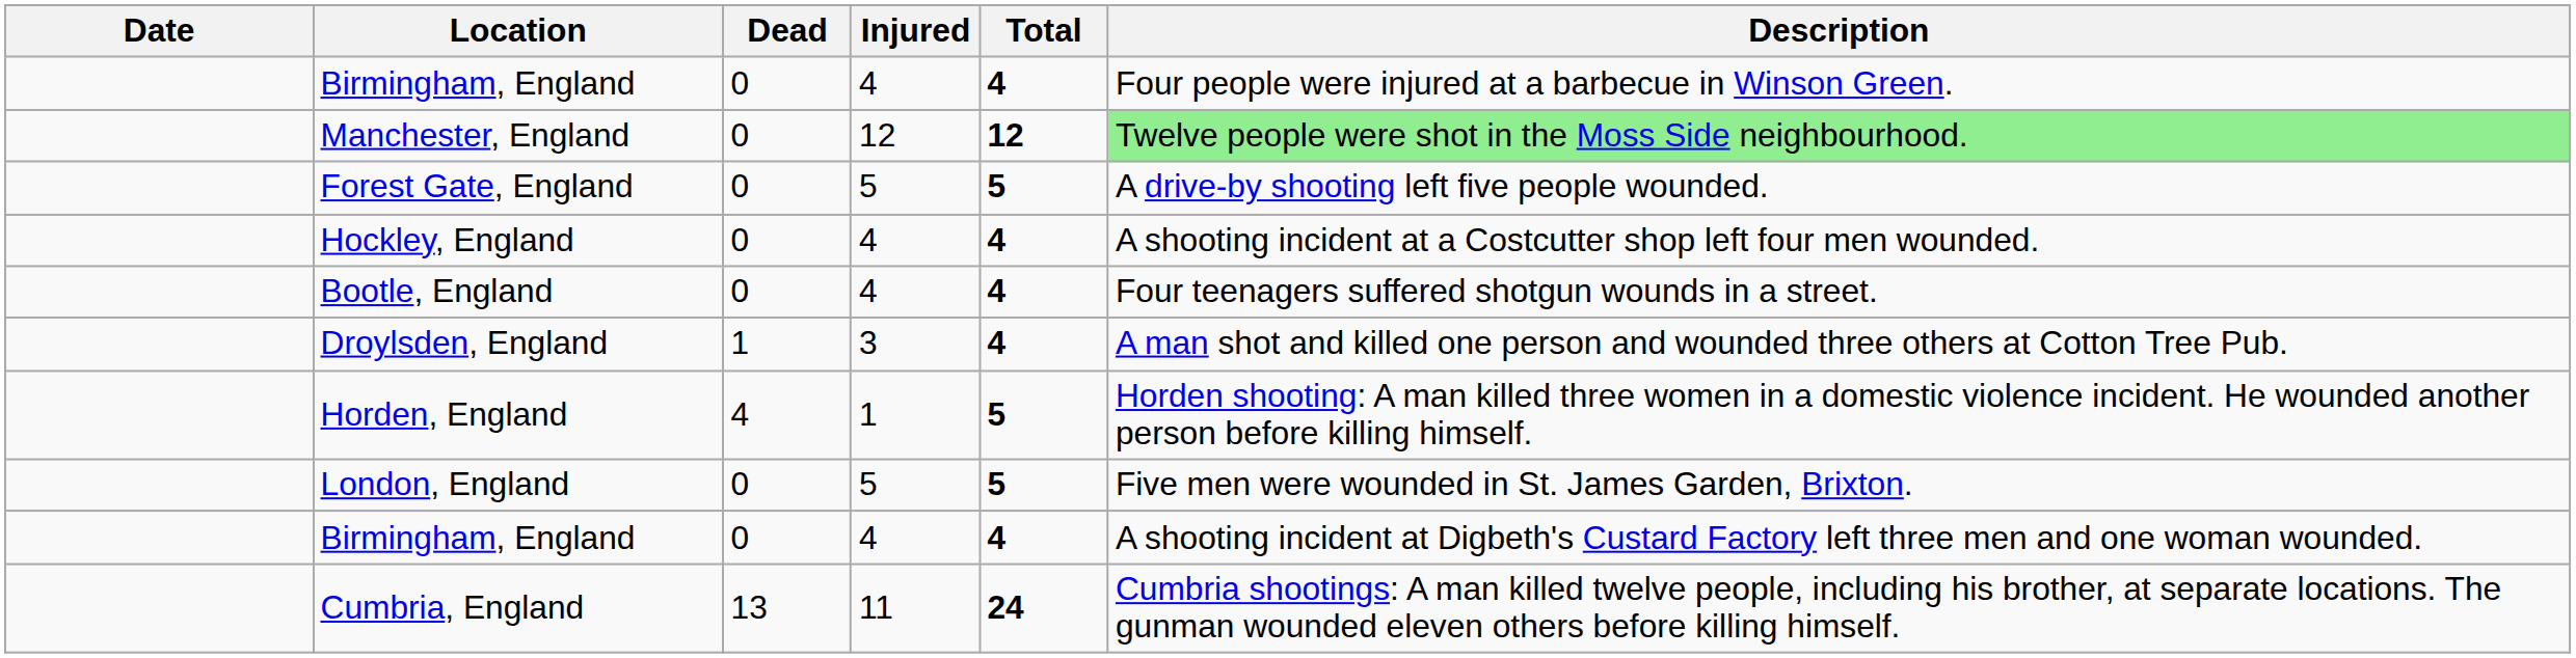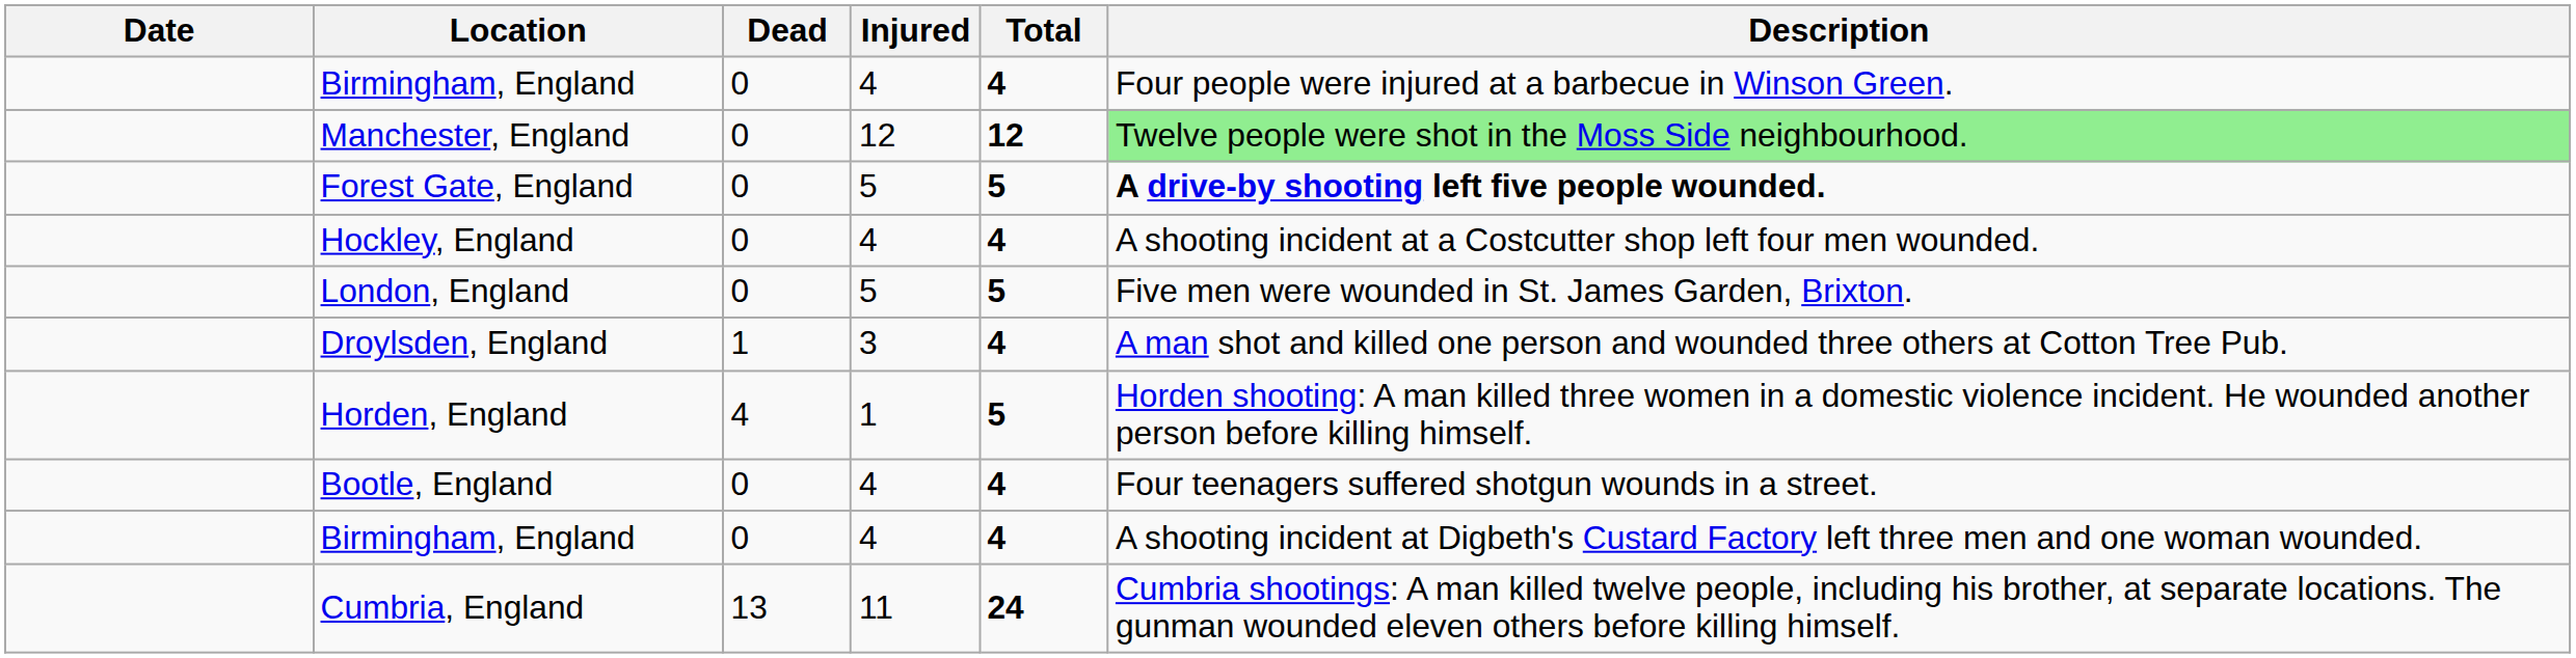 <table class="wikitable sortable mw-datatable">
 <tr>
 <th width=12%>Date</th>
 <th width=16%>Location</th>
 <th width=5%>Dead</th>
 <th width=5%>Injured</th>
 <th width=5%>Total</th>
 <th width=60%>Description</th>
 </tr>
 <tr>
 <td></td>
 <td><a href='#'>Birmingham</a>, England</td>
 <td>0</td>
 <td>4</td>
 <td><strong>4</strong></td>
 <td>Four people were injured at a barbecue in <a href='#'>Winson Green</a>.</td>
 </tr>
 <tr>
 <td></td>
 <td><a href='#'>Manchester</a>, England</td>
 <td>0</td>
 <td>12</td>
 <td><strong>12</strong></td>
 <td style="background: lightgreen;">Twelve people were shot in the <a href='#'>Moss Side</a> neighbourhood.</td>
 </tr>
 <tr>
 <td></td>
 <td><a href='#'>Forest Gate</a>, England</td>
 <td>0</td>
 <td>5</td>
 <td><strong>5</strong></td>
-<td>A <a href='#'>drive-by shooting</a> left five people wounded.</td>
+<td><strong>A <a href='#'>drive-by shooting</a> left five people wounded.</strong></td>
 </tr>
 <tr>
 <td></td>
 <td><a href='#'>Hockley</a>, England</td>
 <td>0</td>
 <td>4</td>
 <td><strong>4</strong></td>
 <td>A shooting incident at a Costcutter shop left four men wounded.</td>
 </tr>
 <tr>
 <td></td>
-<td><a href='#'>Bootle</a>, England</td>
+<td><a href='#'>London</a>, England</td>
 <td>0</td>
-<td>4</td>
-<td><strong>4</strong></td>
-<td>Four teenagers suffered shotgun wounds in a street.</td>
+<td>5</td>
+<td><strong>5</strong></td>
+<td>Five men were wounded in St. James Garden, <a href='#'>Brixton</a>.</td>
 </tr>
 <tr>
 <td></td>
 <td><a href='#'>Droylsden</a>, England</td>
 <td>1</td>
 <td>3</td>
 <td><strong>4</strong></td>
 <td><a href='#'>A man</a> shot and killed one person and wounded three others at Cotton Tree Pub.</td>
 </tr>
 <tr>
 <td></td>
 <td><a href='#'>Horden</a>, England</td>
 <td>4</td>
 <td>1</td>
 <td><strong>5</strong></td>
 <td><a href='#'>Horden shooting</a>: A man killed three women in a domestic violence incident. He wounded another person before killing himself.</td>
 </tr>
 <tr>
 <td></td>
-<td><a href='#'>London</a>, England</td>
+<td><a href='#'>Bootle</a>, England</td>
 <td>0</td>
-<td>5</td>
-<td><strong>5</strong></td>
-<td>Five men were wounded in St. James Garden, <a href='#'>Brixton</a>.</td>
+<td>4</td>
+<td><strong>4</strong></td>
+<td>Four teenagers suffered shotgun wounds in a street.</td>
 </tr>
 <tr>
 <td></td>
 <td><a href='#'>Birmingham</a>, England</td>
 <td>0</td>
 <td>4</td>
 <td><strong>4</strong></td>
 <td>A shooting incident at Digbeth's <a href='#'>Custard Factory</a> left three men and one woman wounded.</td>
 </tr>
 <tr>
 <td></td>
 <td><a href='#'>Cumbria</a>, England</td>
 <td>13</td>
 <td>11</td>
 <td><strong>24</strong></td>
 <td><a href='#'>Cumbria shootings</a>: A man killed twelve people, including his brother, at separate locations. The gunman wounded eleven others before killing himself.</td>
 </tr>
 </table>
